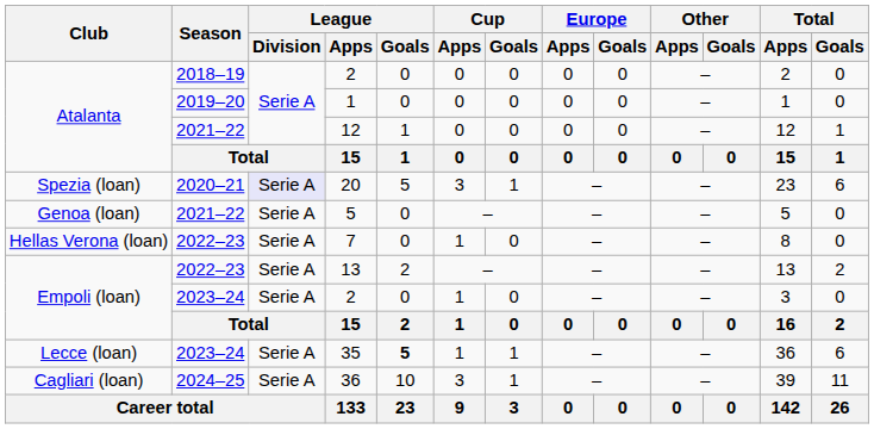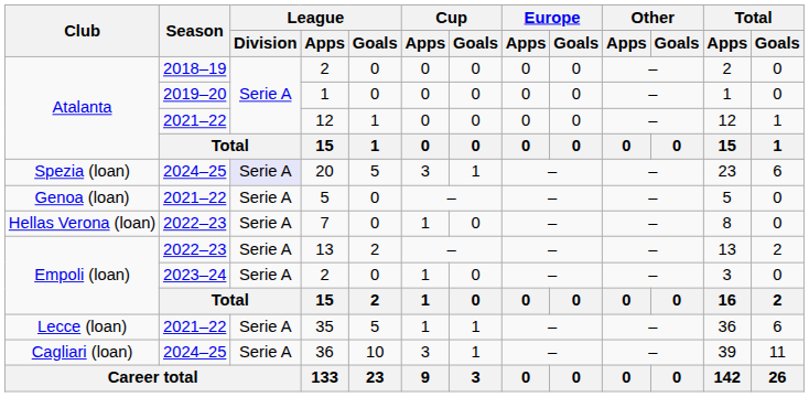 <table class="wikitable" style="text-align:center">
 <tr>
 <th rowspan="2">Club</th>
 <th rowspan="2">Season</th>
 <th colspan="3">League</th>
 <th colspan="2">Cup</th>
 <th colspan="2"><a href='#'>Europe</a></th>
 <th colspan="2">Other</th>
 <th colspan="2">Total</th>
 </tr>
 <tr>
 <th>Division</th>
 <th>Apps</th>
 <th>Goals</th>
 <th>Apps</th>
 <th>Goals</th>
 <th>Apps</th>
 <th>Goals</th>
 <th>Apps</th>
 <th>Goals</th>
 <th>Apps</th>
 <th>Goals</th>
 </tr>
 <tr>
 <td rowspan="4"><a href='#'>Atalanta</a></td>
 <td><a href='#'>2018–19</a></td>
 <td rowspan="3"><a href='#'>Serie A</a></td>
 <td>2</td>
 <td>0</td>
 <td>0</td>
 <td>0</td>
 <td>0</td>
 <td>0</td>
 <td colspan="2">–</td>
 <td>2</td>
 <td>0</td>
 </tr>
 <tr>
 <td><a href='#'>2019–20</a></td>
 <td>1</td>
 <td>0</td>
 <td>0</td>
 <td>0</td>
 <td>0</td>
 <td>0</td>
 <td colspan="2">–</td>
 <td>1</td>
 <td>0</td>
 </tr>
 <tr>
 <td><a href='#'>2021–22</a></td>
 <td>12</td>
 <td>1</td>
 <td>0</td>
 <td>0</td>
 <td>0</td>
 <td>0</td>
 <td colspan="2">–</td>
 <td>12</td>
 <td>1</td>
 </tr>
 <tr>
 <th colspan="2">Total</th>
 <th>15</th>
 <th>1</th>
 <th>0</th>
 <th>0</th>
 <th>0</th>
 <th>0</th>
 <th>0</th>
 <th>0</th>
 <th>15</th>
 <th>1</th>
 </tr>
 <tr>
 <td><a href='#'>Spezia</a> (loan)</td>
-<td><a href='#'>2020–21</a></td>
+<td><a href='#'>2024–25</a></td>
 <td style="background: lavender;">Serie A</td>
 <td>20</td>
 <td>5</td>
 <td>3</td>
 <td>1</td>
 <td colspan="2">–</td>
 <td colspan="2">–</td>
 <td>23</td>
 <td>6</td>
 </tr>
 <tr>
 <td><a href='#'>Genoa</a> (loan)</td>
 <td><a href='#'>2021–22</a></td>
 <td>Serie A</td>
 <td>5</td>
 <td>0</td>
 <td colspan="2">–</td>
 <td colspan="2">–</td>
 <td colspan="2">–</td>
 <td>5</td>
 <td>0</td>
 </tr>
 <tr>
 <td><a href='#'>Hellas Verona</a> (loan)</td>
 <td><a href='#'>2022–23</a></td>
 <td>Serie A</td>
 <td>7</td>
 <td>0</td>
 <td>1</td>
 <td>0</td>
 <td colspan="2">–</td>
 <td colspan="2">–</td>
 <td>8</td>
 <td>0</td>
 </tr>
 <tr>
 <td rowspan="3"><a href='#'>Empoli</a> (loan)</td>
 <td><a href='#'>2022–23</a></td>
 <td>Serie A</td>
 <td>13</td>
 <td>2</td>
 <td colspan="2">–</td>
 <td colspan="2">–</td>
 <td colspan="2">–</td>
 <td>13</td>
 <td>2</td>
 </tr>
 <tr>
 <td><a href='#'>2023–24</a></td>
 <td>Serie A</td>
 <td>2</td>
 <td>0</td>
 <td>1</td>
 <td>0</td>
 <td colspan="2">–</td>
 <td colspan="2">–</td>
 <td>3</td>
 <td>0</td>
 </tr>
 <tr>
 <th colspan="2">Total</th>
 <th>15</th>
 <th>2</th>
 <th>1</th>
 <th>0</th>
 <th>0</th>
 <th>0</th>
 <th>0</th>
 <th>0</th>
 <th>16</th>
 <th>2</th>
 </tr>
 <tr>
 <td><a href='#'>Lecce</a> (loan)</td>
-<td><a href='#'>2023–24</a></td>
+<td><a href='#'>2021–22</a></td>
 <td>Serie A</td>
 <td>35</td>
-<td><strong>5</strong></td>
+<td>5</td>
 <td>1</td>
 <td>1</td>
 <td colspan="2">–</td>
 <td colspan="2">–</td>
 <td>36</td>
 <td>6</td>
 </tr>
 <tr>
 <td><a href='#'>Cagliari</a> (loan)</td>
 <td><a href='#'>2024–25</a></td>
 <td>Serie A</td>
 <td>36</td>
 <td>10</td>
 <td>3</td>
 <td>1</td>
 <td colspan="2">–</td>
 <td colspan="2">–</td>
 <td>39</td>
 <td>11</td>
 </tr>
 <tr>
 <th colspan="3">Career total</th>
 <th>133</th>
 <th>23</th>
 <th>9</th>
 <th>3</th>
 <th>0</th>
 <th>0</th>
 <th>0</th>
 <th>0</th>
 <th>142</th>
 <th>26</th>
 </tr>
 </table>
